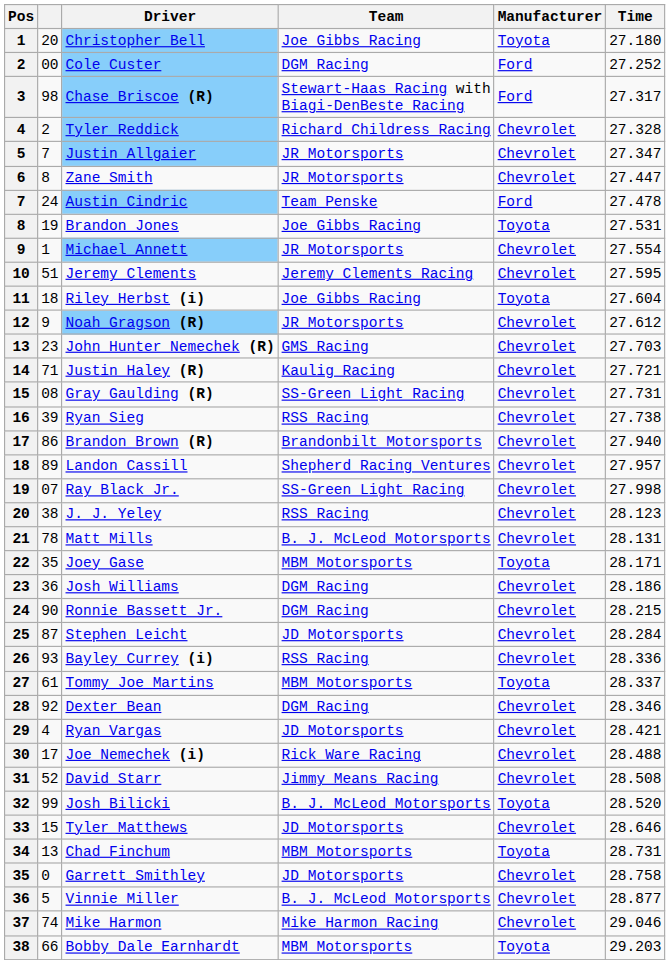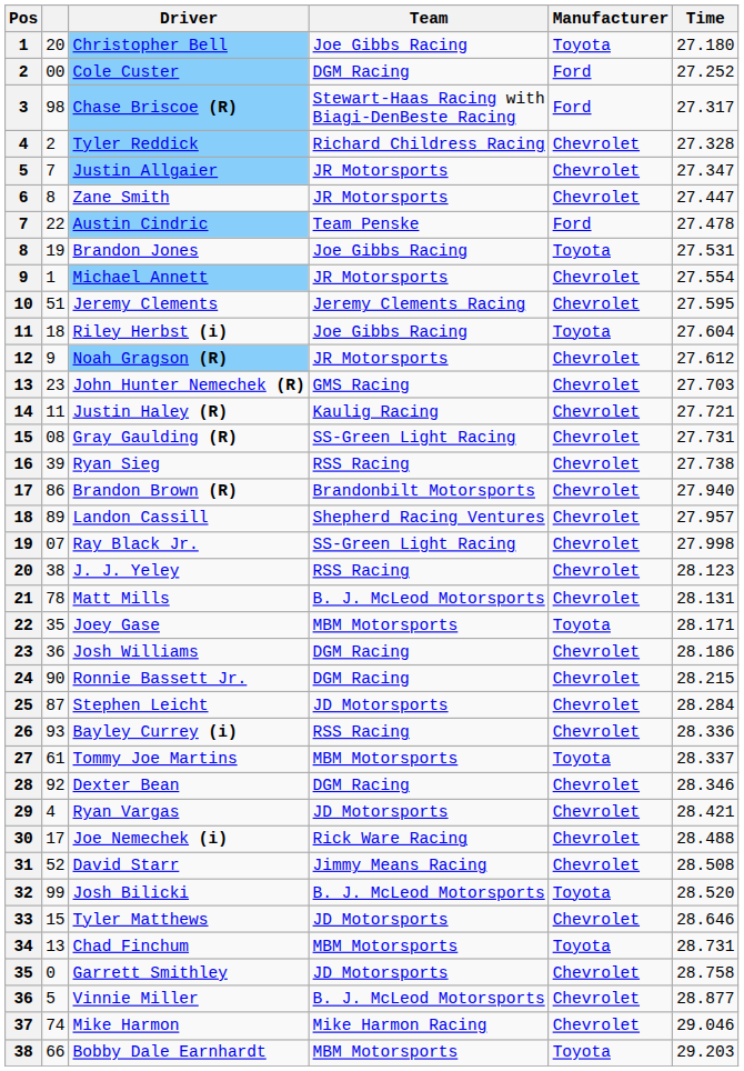 <table class="wikitable" style="font-size:98%">
 <tr>
 <th>Pos</th>
 <th></th>
 <th>Driver</th>
 <th>Team</th>
 <th>Manufacturer</th>
 <th>Time</th>
 </tr>
 <tr>
 <th>1</th>
 <td>20</td>
 <td style="text-align:left;background:#87CEFA"><a href='#'>Christopher Bell</a></td>
 <td><a href='#'>Joe Gibbs Racing</a></td>
 <td><a href='#'>Toyota</a></td>
 <td>27.180</td>
 </tr>
 <tr>
 <th>2</th>
 <td>00</td>
 <td style="text-align:left;background:#87CEFA"><a href='#'>Cole Custer</a></td>
 <td><a href='#'>DGM Racing</a></td>
 <td><a href='#'>Ford</a></td>
 <td>27.252</td>
 </tr>
 <tr>
 <th>3</th>
 <td>98</td>
 <td style="text-align:left;background:#87CEFA"><a href='#'>Chase Briscoe</a> <strong>(R)</strong></td>
 <td><a href='#'>Stewart-Haas Racing</a> with <br> <a href='#'>Biagi-DenBeste Racing</a></td>
 <td><a href='#'>Ford</a></td>
 <td>27.317</td>
 </tr>
 <tr>
 <th>4</th>
 <td>2</td>
 <td style="text-align:left;background:#87CEFA"><a href='#'>Tyler Reddick</a></td>
 <td><a href='#'>Richard Childress Racing</a></td>
 <td><a href='#'>Chevrolet</a></td>
 <td>27.328</td>
 </tr>
 <tr>
 <th>5</th>
 <td>7</td>
 <td style="text-align:left;background:#87CEFA"><a href='#'>Justin Allgaier</a></td>
 <td><a href='#'>JR Motorsports</a></td>
 <td><a href='#'>Chevrolet</a></td>
 <td>27.347</td>
 </tr>
 <tr>
 <th>6</th>
 <td>8</td>
 <td><a href='#'>Zane Smith</a></td>
 <td><a href='#'>JR Motorsports</a></td>
 <td><a href='#'>Chevrolet</a></td>
 <td>27.447</td>
 </tr>
 <tr>
 <th>7</th>
-<td>24</td>
+<td>22</td>
 <td style="text-align:left;background:#87CEFA"><a href='#'>Austin Cindric</a></td>
 <td><a href='#'>Team Penske</a></td>
 <td><a href='#'>Ford</a></td>
 <td>27.478</td>
 </tr>
 <tr>
 <th>8</th>
 <td>19</td>
 <td><a href='#'>Brandon Jones</a></td>
 <td><a href='#'>Joe Gibbs Racing</a></td>
 <td><a href='#'>Toyota</a></td>
 <td>27.531</td>
 </tr>
 <tr>
 <th>9</th>
 <td>1</td>
 <td style="text-align:left;background:#87CEFA"><a href='#'>Michael Annett</a></td>
 <td><a href='#'>JR Motorsports</a></td>
 <td><a href='#'>Chevrolet</a></td>
 <td>27.554</td>
 </tr>
 <tr>
 <th>10</th>
 <td>51</td>
 <td><a href='#'>Jeremy Clements</a></td>
 <td><a href='#'>Jeremy Clements Racing</a></td>
 <td><a href='#'>Chevrolet</a></td>
 <td>27.595</td>
 </tr>
 <tr>
 <th>11</th>
 <td>18</td>
 <td><a href='#'>Riley Herbst</a> <strong>(i)</strong></td>
 <td><a href='#'>Joe Gibbs Racing</a></td>
 <td><a href='#'>Toyota</a></td>
 <td>27.604</td>
 </tr>
 <tr>
 <th>12</th>
 <td>9</td>
 <td style="text-align:left;background:#87CEFA"><a href='#'>Noah Gragson</a> <strong>(R)</strong></td>
 <td><a href='#'>JR Motorsports</a></td>
 <td><a href='#'>Chevrolet</a></td>
 <td>27.612</td>
 </tr>
 <tr>
 <th>13</th>
 <td>23</td>
 <td><a href='#'>John Hunter Nemechek</a> <strong>(R)</strong></td>
 <td><a href='#'>GMS Racing</a></td>
 <td><a href='#'>Chevrolet</a></td>
 <td>27.703</td>
 </tr>
 <tr>
 <th>14</th>
-<td>71</td>
+<td>11</td>
 <td><a href='#'>Justin Haley</a> <strong>(R)</strong></td>
 <td><a href='#'>Kaulig Racing</a></td>
 <td><a href='#'>Chevrolet</a></td>
 <td>27.721</td>
 </tr>
 <tr>
 <th>15</th>
 <td>08</td>
 <td><a href='#'>Gray Gaulding</a> <strong>(R)</strong></td>
 <td><a href='#'>SS-Green Light Racing</a></td>
 <td><a href='#'>Chevrolet</a></td>
 <td>27.731</td>
 </tr>
 <tr>
 <th>16</th>
 <td>39</td>
 <td><a href='#'>Ryan Sieg</a></td>
 <td><a href='#'>RSS Racing</a></td>
 <td><a href='#'>Chevrolet</a></td>
 <td>27.738</td>
 </tr>
 <tr>
 <th>17</th>
 <td>86</td>
 <td><a href='#'>Brandon Brown</a> <strong>(R)</strong></td>
 <td><a href='#'>Brandonbilt Motorsports</a></td>
 <td><a href='#'>Chevrolet</a></td>
 <td>27.940</td>
 </tr>
 <tr>
 <th>18</th>
 <td>89</td>
 <td><a href='#'>Landon Cassill</a></td>
 <td><a href='#'>Shepherd Racing Ventures</a></td>
 <td><a href='#'>Chevrolet</a></td>
 <td>27.957</td>
 </tr>
 <tr>
 <th>19</th>
 <td>07</td>
 <td><a href='#'>Ray Black Jr.</a></td>
 <td><a href='#'>SS-Green Light Racing</a></td>
 <td><a href='#'>Chevrolet</a></td>
 <td>27.998</td>
 </tr>
 <tr>
 <th>20</th>
 <td>38</td>
 <td><a href='#'>J. J. Yeley</a></td>
 <td><a href='#'>RSS Racing</a></td>
 <td><a href='#'>Chevrolet</a></td>
 <td>28.123</td>
 </tr>
 <tr>
 <th>21</th>
 <td>78</td>
 <td><a href='#'>Matt Mills</a></td>
 <td><a href='#'>B. J. McLeod Motorsports</a></td>
 <td><a href='#'>Chevrolet</a></td>
 <td>28.131</td>
 </tr>
 <tr>
 <th>22</th>
 <td>35</td>
 <td><a href='#'>Joey Gase</a></td>
 <td><a href='#'>MBM Motorsports</a></td>
 <td><a href='#'>Toyota</a></td>
 <td>28.171</td>
 </tr>
 <tr>
 <th>23</th>
 <td>36</td>
 <td><a href='#'>Josh Williams</a></td>
 <td><a href='#'>DGM Racing</a></td>
 <td><a href='#'>Chevrolet</a></td>
 <td>28.186</td>
 </tr>
 <tr>
 <th>24</th>
 <td>90</td>
 <td><a href='#'>Ronnie Bassett Jr.</a></td>
 <td><a href='#'>DGM Racing</a></td>
 <td><a href='#'>Chevrolet</a></td>
 <td>28.215</td>
 </tr>
 <tr>
 <th>25</th>
 <td>87</td>
 <td><a href='#'>Stephen Leicht</a></td>
 <td><a href='#'>JD Motorsports</a></td>
 <td><a href='#'>Chevrolet</a></td>
 <td>28.284</td>
 </tr>
 <tr>
 <th>26</th>
 <td>93</td>
 <td><a href='#'>Bayley Currey</a> <strong>(i)</strong></td>
 <td><a href='#'>RSS Racing</a></td>
 <td><a href='#'>Chevrolet</a></td>
 <td>28.336</td>
 </tr>
 <tr>
 <th>27</th>
 <td>61</td>
 <td><a href='#'>Tommy Joe Martins</a></td>
 <td><a href='#'>MBM Motorsports</a></td>
 <td><a href='#'>Toyota</a></td>
 <td>28.337</td>
 </tr>
 <tr>
 <th>28</th>
 <td>92</td>
 <td><a href='#'>Dexter Bean</a></td>
 <td><a href='#'>DGM Racing</a></td>
 <td><a href='#'>Chevrolet</a></td>
 <td>28.346</td>
 </tr>
 <tr>
 <th>29</th>
 <td>4</td>
 <td><a href='#'>Ryan Vargas</a></td>
 <td><a href='#'>JD Motorsports</a></td>
 <td><a href='#'>Chevrolet</a></td>
 <td>28.421</td>
 </tr>
 <tr>
 <th>30</th>
 <td>17</td>
 <td><a href='#'>Joe Nemechek</a> <strong>(i)</strong></td>
 <td><a href='#'>Rick Ware Racing</a></td>
 <td><a href='#'>Chevrolet</a></td>
 <td>28.488</td>
 </tr>
 <tr>
 <th>31</th>
 <td>52</td>
 <td><a href='#'>David Starr</a></td>
 <td><a href='#'>Jimmy Means Racing</a></td>
 <td><a href='#'>Chevrolet</a></td>
 <td>28.508</td>
 </tr>
 <tr>
 <th>32</th>
 <td>99</td>
 <td><a href='#'>Josh Bilicki</a></td>
 <td><a href='#'>B. J. McLeod Motorsports</a></td>
 <td><a href='#'>Toyota</a></td>
 <td>28.520</td>
 </tr>
 <tr>
 <th>33</th>
 <td>15</td>
 <td><a href='#'>Tyler Matthews</a></td>
 <td><a href='#'>JD Motorsports</a></td>
 <td><a href='#'>Chevrolet</a></td>
 <td>28.646</td>
 </tr>
 <tr>
 <th>34</th>
 <td>13</td>
 <td><a href='#'>Chad Finchum</a></td>
 <td><a href='#'>MBM Motorsports</a></td>
 <td><a href='#'>Toyota</a></td>
 <td>28.731</td>
 </tr>
 <tr>
 <th>35</th>
 <td>0</td>
 <td><a href='#'>Garrett Smithley</a></td>
 <td><a href='#'>JD Motorsports</a></td>
 <td><a href='#'>Chevrolet</a></td>
 <td>28.758</td>
 </tr>
 <tr>
 <th>36</th>
 <td>5</td>
 <td><a href='#'>Vinnie Miller</a></td>
 <td><a href='#'>B. J. McLeod Motorsports</a></td>
 <td><a href='#'>Chevrolet</a></td>
 <td>28.877</td>
 </tr>
 <tr>
 <th>37</th>
 <td>74</td>
 <td><a href='#'>Mike Harmon</a></td>
 <td><a href='#'>Mike Harmon Racing</a></td>
 <td><a href='#'>Chevrolet</a></td>
 <td>29.046</td>
 </tr>
 <tr>
 <th>38</th>
 <td>66</td>
 <td><a href='#'>Bobby Dale Earnhardt</a></td>
 <td><a href='#'>MBM Motorsports</a></td>
 <td><a href='#'>Toyota</a></td>
 <td>29.203</td>
 </tr>
 <tr>
 </tr>
 </table>
